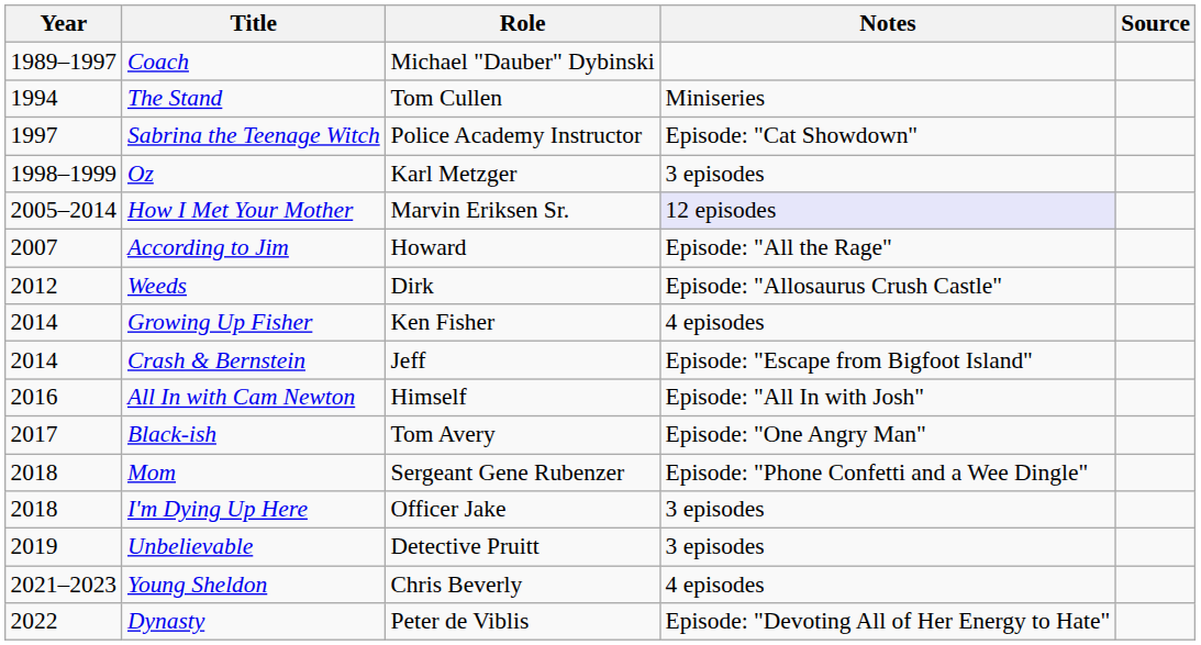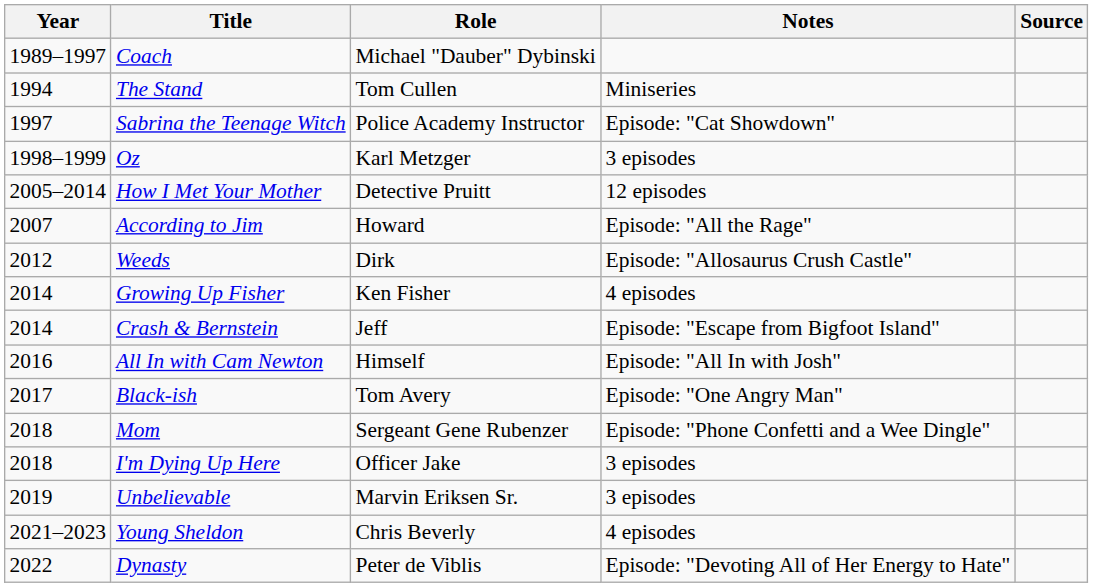 <table class="wikitable sortable plainrowheaders" style="white-space:nowrap">
 <tr>
 <th>Year</th>
 <th>Title</th>
 <th>Role</th>
 <th>Notes</th>
 <th>Source</th>
 </tr>
 <tr>
 <td>1989–1997</td>
 <td><em><a href='#'>Coach</a></em></td>
 <td>Michael "Dauber" Dybinski</td>
 <td></td>
 <td></td>
 </tr>
 <tr>
 <td>1994</td>
 <td><em><a href='#'>The Stand</a></em></td>
 <td>Tom Cullen</td>
 <td>Miniseries</td>
 <td></td>
 </tr>
 <tr>
 <td>1997</td>
 <td><em><a href='#'>Sabrina the Teenage Witch</a></em></td>
 <td>Police Academy Instructor</td>
 <td>Episode: "Cat Showdown"</td>
 <td></td>
 </tr>
 <tr>
 <td>1998–1999</td>
 <td><em><a href='#'>Oz</a></em></td>
 <td>Karl Metzger</td>
 <td>3 episodes</td>
 <td></td>
 </tr>
 <tr>
 <td>2005–2014</td>
 <td><em><a href='#'>How I Met Your Mother</a></em></td>
-<td>Marvin Eriksen Sr.</td>
-<td style="background: lavender;">12 episodes</td>
+<td>Detective Pruitt</td>
+<td>12 episodes</td>
 <td></td>
 </tr>
 <tr>
 <td>2007</td>
 <td><em><a href='#'>According to Jim</a></em></td>
 <td>Howard</td>
 <td>Episode: "All the Rage"</td>
 <td></td>
 </tr>
 <tr>
 <td>2012</td>
 <td><em><a href='#'>Weeds</a></em></td>
 <td>Dirk</td>
 <td>Episode: "Allosaurus Crush Castle"</td>
 <td></td>
 </tr>
 <tr>
 <td>2014</td>
 <td><em><a href='#'>Growing Up Fisher</a></em></td>
 <td>Ken Fisher</td>
 <td>4 episodes</td>
 <td></td>
 </tr>
 <tr>
 <td>2014</td>
 <td><em><a href='#'>Crash & Bernstein</a></em></td>
 <td>Jeff</td>
 <td>Episode: "Escape from Bigfoot Island"</td>
 <td></td>
 </tr>
 <tr>
 <td>2016</td>
 <td><em><a href='#'>All In with Cam Newton</a></em></td>
 <td>Himself</td>
 <td>Episode: "All In with Josh"</td>
 <td></td>
 </tr>
 <tr>
 <td>2017</td>
 <td><em><a href='#'>Black-ish</a></em></td>
 <td>Tom Avery</td>
 <td>Episode: "One Angry Man"</td>
 <td></td>
 </tr>
 <tr>
 <td>2018</td>
 <td><em><a href='#'>Mom</a></em></td>
 <td>Sergeant Gene Rubenzer</td>
 <td>Episode: "Phone Confetti and a Wee Dingle"</td>
 <td></td>
 </tr>
 <tr>
 <td>2018</td>
 <td><em><a href='#'>I'm Dying Up Here</a></em></td>
 <td>Officer Jake</td>
 <td>3 episodes</td>
 <td></td>
 </tr>
 <tr>
 <td>2019</td>
 <td><em><a href='#'>Unbelievable</a></em></td>
-<td>Detective Pruitt</td>
+<td>Marvin Eriksen Sr.</td>
 <td>3 episodes</td>
 <td></td>
 </tr>
 <tr>
 <td>2021–2023</td>
 <td><em><a href='#'>Young Sheldon</a></em></td>
 <td>Chris Beverly</td>
 <td>4 episodes</td>
 <td></td>
 </tr>
 <tr>
 <td>2022</td>
 <td><em><a href='#'>Dynasty</a></em></td>
 <td>Peter de Viblis</td>
 <td>Episode: "Devoting All of Her Energy to Hate"</td>
 <td></td>
 </tr>
 </table>
